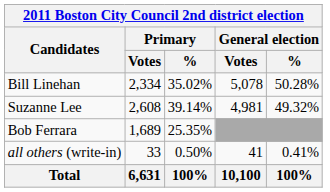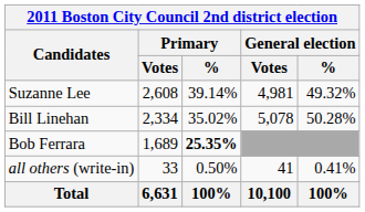 <table class=wikitable>
 <tr>
 <th colspan=5><a href='#'>2011 Boston City Council 2nd district election</a></th>
 </tr>
 <tr>
 <th colspan=1 rowspan=2><strong>Candidates</strong></th>
 <th colspan=2><strong>Primary</strong></th>
 <th colspan=2><strong>General election</strong></th>
 </tr>
 <tr>
 <th>Votes</th>
 <th>%</th>
 <th>Votes</th>
 <th>%</th>
 </tr>
 <tr>
+<td>Suzanne Lee</td>
+<td align="right">2,608</td>
+<td align="right">39.14%</td>
+<td align="right">4,981</td>
+<td align="right">49.32%</td>
+</tr>
+<tr>
 <td>Bill Linehan</td>
 <td align="right">2,334</td>
 <td align="right">35.02%</td>
 <td align="right">5,078</td>
 <td align="right">50.28%</td>
 </tr>
 <tr>
-<td>Suzanne Lee</td>
-<td align="right">2,608</td>
-<td align="right">39.14%</td>
-<td align="right">4,981</td>
-<td align="right">49.32%</td>
-</tr>
-<tr>
 <td>Bob Ferrara</td>
 <td align="right">1,689</td>
-<td align="right">25.35%</td>
+<td align="right"><strong>25.35%</strong></td>
 <td colspan=2 bgcolor=darkgray></td>
 </tr>
 <tr>
 <td><em>all others</em> (write-in)</td>
 <td align="right">33</td>
 <td align="right">0.50%</td>
 <td align="right">41</td>
 <td align="right">0.41%</td>
 </tr>
 <tr>
 <th><strong>Total</strong></th>
 <th><strong>6,631</strong></th>
 <th><strong>100%</strong></th>
 <th><strong>10,100</strong></th>
 <th><strong>100%</strong></th>
 </tr>
 </table>
